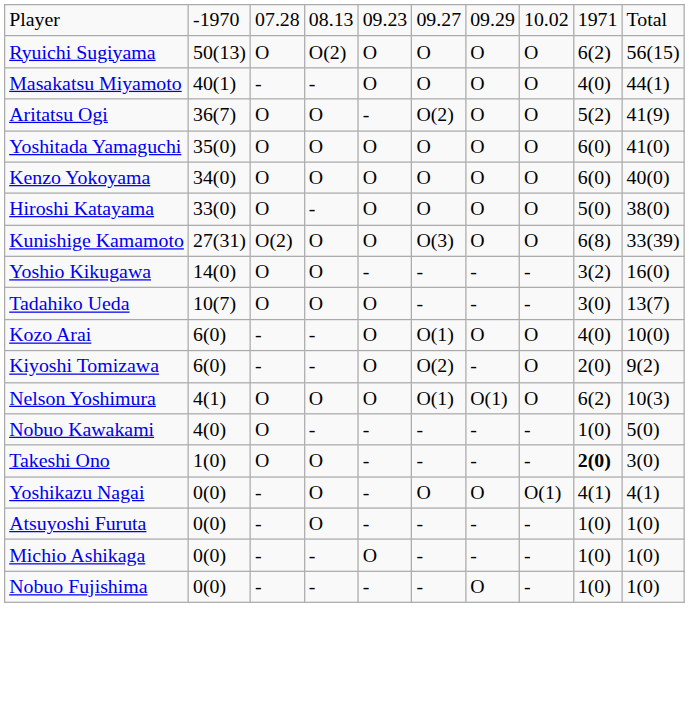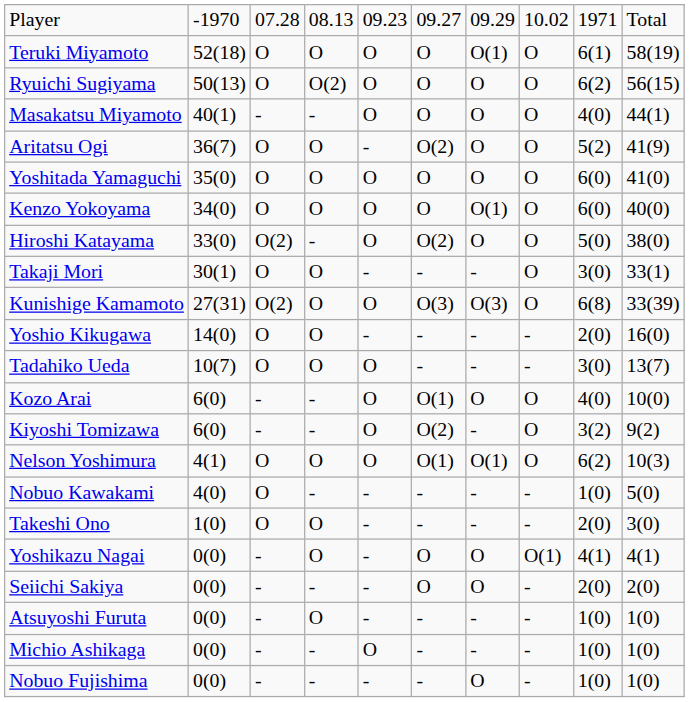 <table class="wikitable" style="text-align:left;">
 <tr>
 <td>Player</td>
 <td>-1970</td>
 <td>07.28</td>
 <td>08.13</td>
 <td>09.23</td>
 <td>09.27</td>
 <td>09.29</td>
 <td>10.02</td>
 <td>1971</td>
 <td>Total</td>
+</tr>
+<tr>
+<td><a href='#'>Teruki Miyamoto</a></td>
+<td>52(18)</td>
+<td>O</td>
+<td>O</td>
+<td>O</td>
+<td>O</td>
+<td>O(1)</td>
+<td>O</td>
+<td>6(1)</td>
+<td>58(19)</td>
 </tr>
 <tr>
 <td><a href='#'>Ryuichi Sugiyama</a></td>
 <td>50(13)</td>
 <td>O</td>
 <td>O(2)</td>
 <td>O</td>
 <td>O</td>
 <td>O</td>
 <td>O</td>
 <td>6(2)</td>
 <td>56(15)</td>
 </tr>
 <tr>
 <td><a href='#'>Masakatsu Miyamoto</a></td>
 <td>40(1)</td>
 <td>-</td>
 <td>-</td>
 <td>O</td>
 <td>O</td>
 <td>O</td>
 <td>O</td>
 <td>4(0)</td>
 <td>44(1)</td>
 </tr>
 <tr>
 <td><a href='#'>Aritatsu Ogi</a></td>
 <td>36(7)</td>
 <td>O</td>
 <td>O</td>
 <td>-</td>
 <td>O(2)</td>
 <td>O</td>
 <td>O</td>
 <td>5(2)</td>
 <td>41(9)</td>
 </tr>
 <tr>
 <td><a href='#'>Yoshitada Yamaguchi</a></td>
 <td>35(0)</td>
 <td>O</td>
 <td>O</td>
 <td>O</td>
 <td>O</td>
 <td>O</td>
 <td>O</td>
 <td>6(0)</td>
 <td>41(0)</td>
 </tr>
 <tr>
 <td><a href='#'>Kenzo Yokoyama</a></td>
 <td>34(0)</td>
 <td>O</td>
 <td>O</td>
 <td>O</td>
 <td>O</td>
-<td>O</td>
+<td>O(1)</td>
 <td>O</td>
 <td>6(0)</td>
 <td>40(0)</td>
 </tr>
 <tr>
 <td><a href='#'>Hiroshi Katayama</a></td>
 <td>33(0)</td>
-<td>O</td>
+<td>O(2)</td>
 <td>-</td>
 <td>O</td>
-<td>O</td>
+<td>O(2)</td>
 <td>O</td>
 <td>O</td>
 <td>5(0)</td>
 <td>38(0)</td>
+</tr>
+<tr>
+<td><a href='#'>Takaji Mori</a></td>
+<td>30(1)</td>
+<td>O</td>
+<td>O</td>
+<td>-</td>
+<td>-</td>
+<td>-</td>
+<td>O</td>
+<td>3(0)</td>
+<td>33(1)</td>
 </tr>
 <tr>
 <td><a href='#'>Kunishige Kamamoto</a></td>
 <td>27(31)</td>
 <td>O(2)</td>
 <td>O</td>
 <td>O</td>
 <td>O(3)</td>
-<td>O</td>
+<td>O(3)</td>
 <td>O</td>
 <td>6(8)</td>
 <td>33(39)</td>
 </tr>
 <tr>
 <td><a href='#'>Yoshio Kikugawa</a></td>
 <td>14(0)</td>
 <td>O</td>
 <td>O</td>
 <td>-</td>
 <td>-</td>
 <td>-</td>
 <td>-</td>
-<td>3(2)</td>
+<td>2(0)</td>
 <td>16(0)</td>
 </tr>
 <tr>
 <td><a href='#'>Tadahiko Ueda</a></td>
 <td>10(7)</td>
 <td>O</td>
 <td>O</td>
 <td>O</td>
 <td>-</td>
 <td>-</td>
 <td>-</td>
 <td>3(0)</td>
 <td>13(7)</td>
 </tr>
 <tr>
 <td><a href='#'>Kozo Arai</a></td>
 <td>6(0)</td>
 <td>-</td>
 <td>-</td>
 <td>O</td>
 <td>O(1)</td>
 <td>O</td>
 <td>O</td>
 <td>4(0)</td>
 <td>10(0)</td>
 </tr>
 <tr>
 <td><a href='#'>Kiyoshi Tomizawa</a></td>
 <td>6(0)</td>
 <td>-</td>
 <td>-</td>
 <td>O</td>
 <td>O(2)</td>
 <td>-</td>
 <td>O</td>
-<td>2(0)</td>
+<td>3(2)</td>
 <td>9(2)</td>
 </tr>
 <tr>
 <td><a href='#'>Nelson Yoshimura</a></td>
 <td>4(1)</td>
 <td>O</td>
 <td>O</td>
 <td>O</td>
 <td>O(1)</td>
 <td>O(1)</td>
 <td>O</td>
 <td>6(2)</td>
 <td>10(3)</td>
 </tr>
 <tr>
 <td><a href='#'>Nobuo Kawakami</a></td>
 <td>4(0)</td>
 <td>O</td>
 <td>-</td>
 <td>-</td>
 <td>-</td>
 <td>-</td>
 <td>-</td>
 <td>1(0)</td>
 <td>5(0)</td>
 </tr>
 <tr>
 <td><a href='#'>Takeshi Ono</a></td>
 <td>1(0)</td>
 <td>O</td>
 <td>O</td>
 <td>-</td>
 <td>-</td>
 <td>-</td>
 <td>-</td>
-<td><strong>2(0)</strong></td>
+<td>2(0)</td>
 <td>3(0)</td>
 </tr>
 <tr>
 <td><a href='#'>Yoshikazu Nagai</a></td>
 <td>0(0)</td>
 <td>-</td>
 <td>O</td>
 <td>-</td>
 <td>O</td>
 <td>O</td>
 <td>O(1)</td>
 <td>4(1)</td>
 <td>4(1)</td>
+</tr>
+<tr>
+<td><a href='#'>Seiichi Sakiya</a></td>
+<td>0(0)</td>
+<td>-</td>
+<td>-</td>
+<td>-</td>
+<td>O</td>
+<td>O</td>
+<td>-</td>
+<td>2(0)</td>
+<td>2(0)</td>
 </tr>
 <tr>
 <td><a href='#'>Atsuyoshi Furuta</a></td>
 <td>0(0)</td>
 <td>-</td>
 <td>O</td>
 <td>-</td>
 <td>-</td>
 <td>-</td>
 <td>-</td>
 <td>1(0)</td>
 <td>1(0)</td>
 </tr>
 <tr>
 <td><a href='#'>Michio Ashikaga</a></td>
 <td>0(0)</td>
 <td>-</td>
 <td>-</td>
 <td>O</td>
 <td>-</td>
 <td>-</td>
 <td>-</td>
 <td>1(0)</td>
 <td>1(0)</td>
 </tr>
 <tr>
 <td><a href='#'>Nobuo Fujishima</a></td>
 <td>0(0)</td>
 <td>-</td>
 <td>-</td>
 <td>-</td>
 <td>-</td>
 <td>O</td>
 <td>-</td>
 <td>1(0)</td>
 <td>1(0)</td>
 </tr>
 </table>
